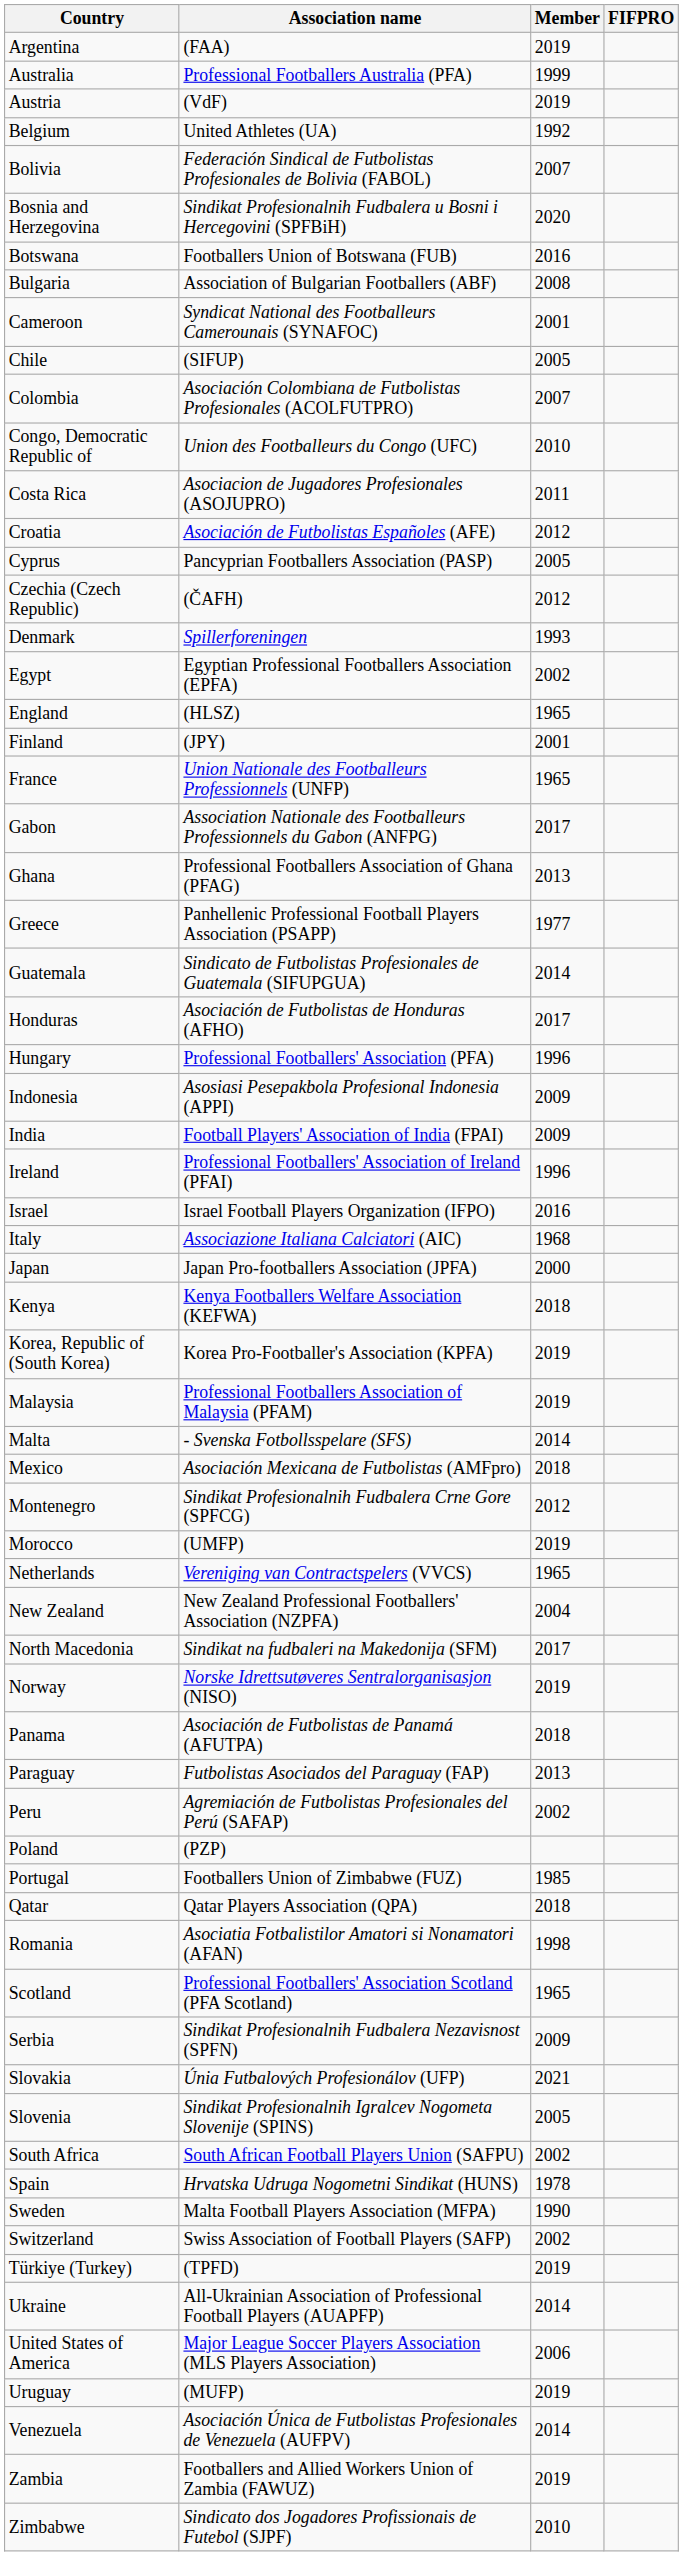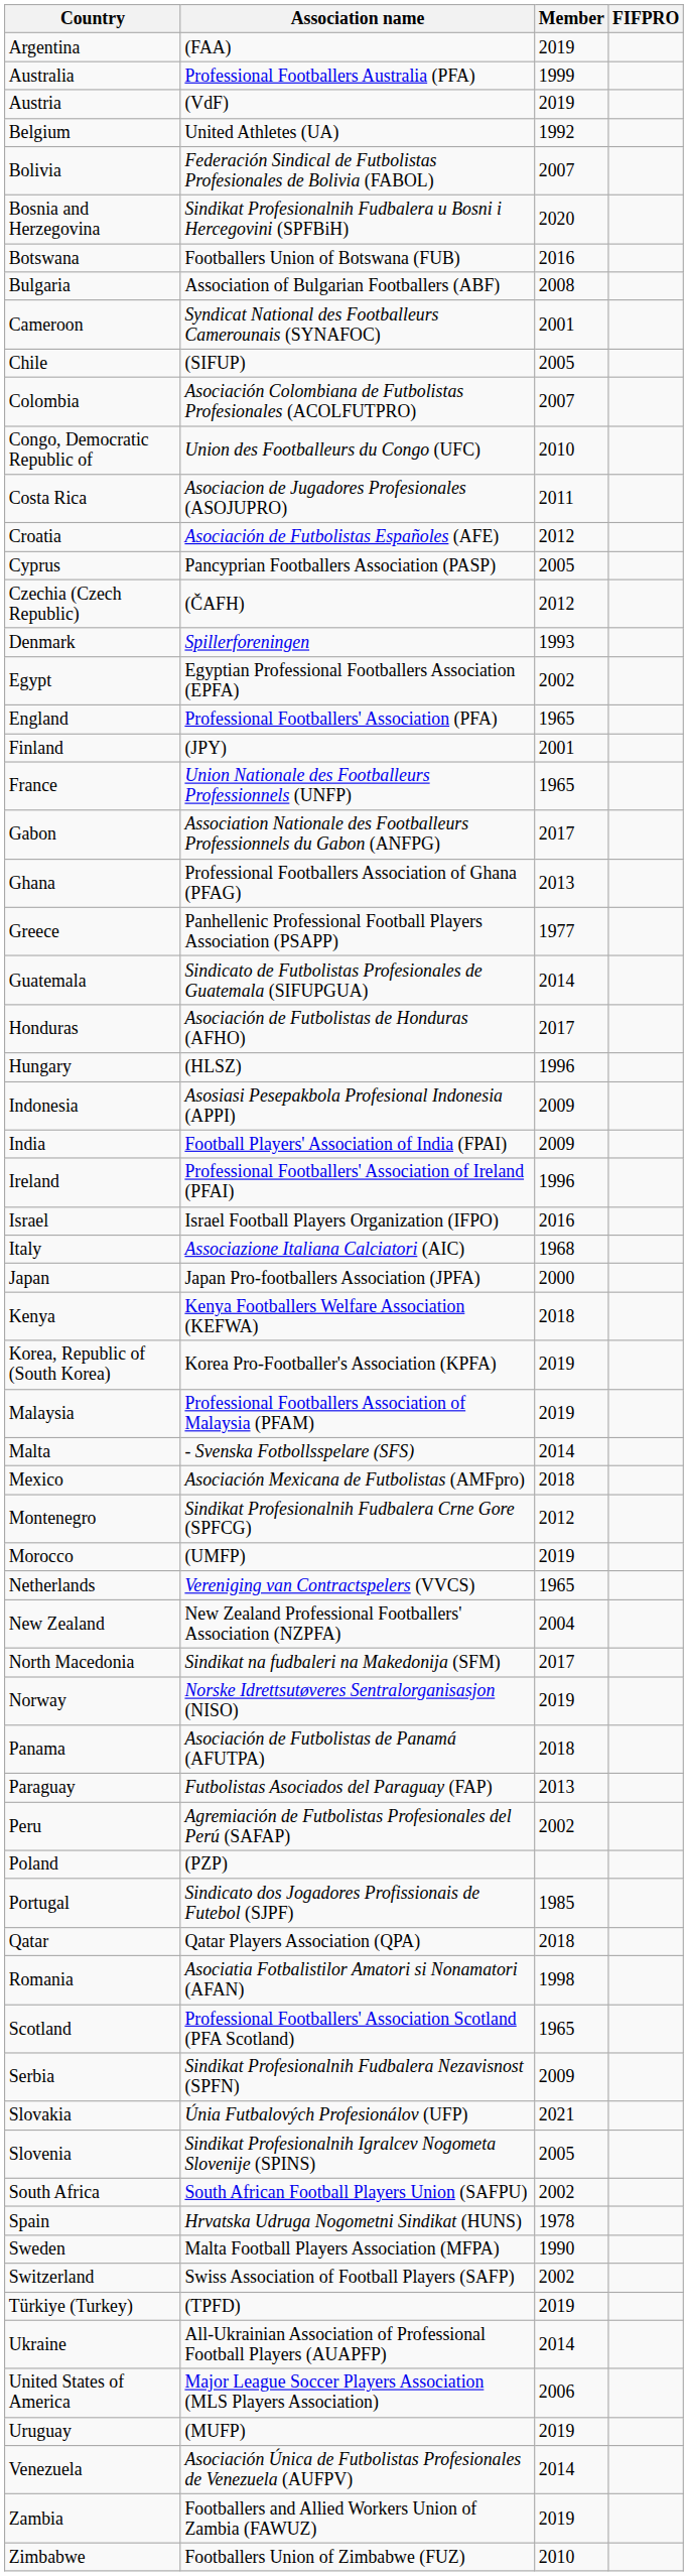 <table class="wikitable">
 <tr>
 <th>Country</th>
 <th>Association name</th>
 <th>Member</th>
 <th>FIFPRO</th>
 </tr>
 <tr>
 <td> Argentina</td>
 <td><em></em> (FAA)</td>
 <td>2019</td>
 <td></td>
 </tr>
 <tr>
 <td> Australia</td>
 <td><a href='#'>Professional Footballers Australia</a> (PFA)</td>
 <td>1999</td>
 <td></td>
 </tr>
 <tr>
 <td> Austria</td>
 <td><em></em> (VdF)</td>
 <td>2019</td>
 <td></td>
 </tr>
 <tr>
 <td> Belgium</td>
 <td>United Athletes (UA)</td>
 <td>1992</td>
 <td></td>
 </tr>
 <tr>
 <td> Bolivia</td>
 <td><em>Federación Sindical de Futbolistas Profesionales de Bolivia</em> (FABOL)</td>
 <td>2007</td>
 <td></td>
 </tr>
 <tr>
 <td> Bosnia and Herzegovina</td>
 <td><em>Sindikat Profesionalnih Fudbalera u Bosni i Hercegovini</em> (SPFBiH)</td>
 <td>2020</td>
 <td></td>
 </tr>
 <tr>
 <td> Botswana</td>
 <td>Footballers Union of Botswana (FUB)</td>
 <td>2016</td>
 <td></td>
 </tr>
 <tr>
 <td> Bulgaria</td>
 <td>Association of Bulgarian Footballers (ABF)</td>
 <td>2008</td>
 <td></td>
 </tr>
 <tr>
 <td> Cameroon</td>
 <td><em>Syndicat National des Footballeurs Camerounais</em> (SYNAFOC)</td>
 <td>2001</td>
 <td></td>
 </tr>
 <tr>
 <td> Chile</td>
 <td><em></em> (SIFUP)</td>
 <td>2005</td>
 <td></td>
 </tr>
 <tr>
 <td> Colombia</td>
 <td><em>Asociación Colombiana de Futbolistas Profesionales</em> (ACOLFUTPRO)</td>
 <td>2007</td>
 <td></td>
 </tr>
 <tr>
 <td> Congo, Democratic Republic of</td>
 <td><em>Union des Footballeurs du Congo</em> (UFC)</td>
 <td>2010</td>
 <td></td>
 </tr>
 <tr>
 <td> Costa Rica</td>
 <td><em>Asociacion de Jugadores Profesionales</em> (ASOJUPRO)</td>
 <td>2011</td>
 <td></td>
 </tr>
 <tr>
 <td> Croatia</td>
 <td><em><a href='#'>Asociación de Futbolistas Españoles</a></em> (AFE)</td>
 <td>2012</td>
 <td></td>
 </tr>
 <tr>
 <td> Cyprus</td>
 <td>Pancyprian Footballers Association (PASP)</td>
 <td>2005</td>
 <td></td>
 </tr>
 <tr>
 <td> Czechia (Czech Republic)</td>
 <td> (ČAFH)</td>
 <td>2012</td>
 <td></td>
 </tr>
 <tr>
 <td> Denmark</td>
 <td><em><a href='#'>Spillerforeningen</a></em></td>
 <td>1993</td>
 <td></td>
 </tr>
 <tr>
 <td> Egypt</td>
 <td>Egyptian Professional Footballers Association (EPFA)</td>
 <td>2002</td>
 <td></td>
 </tr>
 <tr>
 <td> England</td>
-<td><em></em> (HLSZ)</td>
+<td><a href='#'>Professional Footballers' Association</a> (PFA)</td>
 <td>1965</td>
 <td></td>
 </tr>
 <tr>
 <td> Finland</td>
 <td><em></em> (JPY)</td>
 <td>2001</td>
 <td></td>
 </tr>
 <tr>
 <td> France</td>
 <td><em><a href='#'>Union Nationale des Footballeurs Professionnels</a></em> (UNFP)</td>
 <td>1965</td>
 <td></td>
 </tr>
 <tr>
 <td> Gabon</td>
 <td><em>Association Nationale des Footballeurs Professionnels du Gabon</em> (ANFPG)</td>
 <td>2017</td>
 <td></td>
 </tr>
 <tr>
 <td> Ghana</td>
 <td>Professional Footballers Association of Ghana (PFAG)</td>
 <td>2013</td>
 <td></td>
 </tr>
 <tr>
 <td> Greece</td>
 <td>Panhellenic Professional Football Players Association (PSAPP)</td>
 <td>1977</td>
 <td></td>
 </tr>
 <tr>
 <td> Guatemala</td>
 <td><em>Sindicato de Futbolistas Profesionales de Guatemala</em> (SIFUPGUA)</td>
 <td>2014</td>
 <td></td>
 </tr>
 <tr>
 <td> Honduras</td>
 <td><em>Asociación de Futbolistas de Honduras</em> (AFHO)</td>
 <td>2017</td>
 <td></td>
 </tr>
 <tr>
 <td> Hungary</td>
-<td><a href='#'>Professional Footballers' Association</a> (PFA)</td>
+<td><em></em> (HLSZ)</td>
 <td>1996</td>
 <td></td>
 </tr>
 <tr>
 <td> Indonesia</td>
 <td><em>Asosiasi Pesepakbola Profesional Indonesia</em> (APPI)</td>
 <td>2009</td>
 <td></td>
 </tr>
 <tr>
 <td> India</td>
 <td><a href='#'>Football Players' Association of India</a> (FPAI)</td>
 <td>2009</td>
 <td></td>
 </tr>
 <tr>
 <td> Ireland</td>
 <td><a href='#'>Professional Footballers' Association of Ireland</a> (PFAI)</td>
 <td>1996</td>
 <td></td>
 </tr>
 <tr>
 <td> Israel</td>
 <td>Israel Football Players Organization (IFPO)</td>
 <td>2016</td>
 <td></td>
 </tr>
 <tr>
 <td> Italy</td>
 <td><em><a href='#'>Associazione Italiana Calciatori</a></em> (AIC)</td>
 <td>1968</td>
 <td></td>
 </tr>
 <tr>
 <td> Japan</td>
 <td>Japan Pro-footballers Association (JPFA)</td>
 <td>2000</td>
 <td></td>
 </tr>
 <tr>
 <td> Kenya</td>
 <td><a href='#'>Kenya Footballers Welfare Association</a> (KEFWA)</td>
 <td>2018</td>
 <td></td>
 </tr>
 <tr>
 <td> Korea, Republic of (South Korea)</td>
 <td>Korea Pro-Footballer's Association (KPFA)</td>
 <td>2019</td>
 <td></td>
 </tr>
 <tr>
 <td> Malaysia</td>
 <td><a href='#'>Professional Footballers Association of Malaysia</a> (PFAM)</td>
 <td>2019</td>
 <td></td>
 </tr>
 <tr>
 <td> Malta</td>
 <td><em> - Svenska Fotbollsspelare (SFS)</em></td>
 <td>2014</td>
 <td></td>
 </tr>
 <tr>
 <td> Mexico</td>
 <td><em>Asociación Mexicana de Futbolistas</em> (AMFpro)</td>
 <td>2018</td>
 <td></td>
 </tr>
 <tr>
 <td> Montenegro</td>
 <td><em>Sindikat Profesionalnih Fudbalera Crne Gore</em> (SPFCG)</td>
 <td>2012</td>
 <td></td>
 </tr>
 <tr>
 <td> Morocco</td>
 <td><em></em> (UMFP)</td>
 <td>2019</td>
 <td></td>
 </tr>
 <tr>
 <td> Netherlands</td>
 <td><em><a href='#'>Vereniging van Contractspelers</a></em> (VVCS)</td>
 <td>1965</td>
 <td></td>
 </tr>
 <tr>
 <td> New Zealand</td>
 <td>New Zealand Professional Footballers' Association (NZPFA)</td>
 <td>2004</td>
 <td></td>
 </tr>
 <tr>
 <td> North Macedonia</td>
 <td><em>Sindikat na fudbaleri na Makedonija</em> (SFM)</td>
 <td>2017</td>
 <td></td>
 </tr>
 <tr>
 <td> Norway</td>
 <td><em><a href='#'>Norske Idrettsutøveres Sentralorganisasjon</a></em> (NISO)</td>
 <td>2019</td>
 <td> </td>
 </tr>
 <tr>
 <td> Panama</td>
 <td><em>Asociación de Futbolistas de Panamá</em> (AFUTPA)</td>
 <td>2018</td>
 <td></td>
 </tr>
 <tr>
 <td> Paraguay</td>
 <td><em>Futbolistas Asociados del Paraguay</em> (FAP)</td>
 <td>2013</td>
 <td></td>
 </tr>
 <tr>
 <td> Peru</td>
 <td><em>Agremiación de Futbolistas Profesionales del Perú</em> (SAFAP)</td>
 <td>2002</td>
 <td></td>
 </tr>
 <tr>
 <td> Poland</td>
 <td><em></em> (PZP)</td>
 <td></td>
 <td></td>
 </tr>
 <tr>
 <td> Portugal</td>
-<td>Footballers Union of Zimbabwe (FUZ)</td>
+<td><em>Sindicato dos Jogadores Profissionais de Futebol</em> (SJPF)</td>
 <td>1985</td>
 <td></td>
 </tr>
 <tr>
 <td> Qatar</td>
 <td>Qatar Players Association (QPA)</td>
 <td>2018</td>
 <td></td>
 </tr>
 <tr>
 <td> Romania</td>
 <td><em>Asociatia Fotbalistilor Amatori si Nonamatori</em> (AFAN)</td>
 <td>1998</td>
 <td></td>
 </tr>
 <tr>
 <td> Scotland</td>
 <td><a href='#'>Professional Footballers' Association Scotland</a> (PFA Scotland)</td>
 <td>1965</td>
 <td></td>
 </tr>
 <tr>
 <td> Serbia</td>
 <td><em>Sindikat Profesionalnih Fudbalera Nezavisnost</em> (SPFN)</td>
 <td>2009</td>
 <td></td>
 </tr>
 <tr>
 <td> Slovakia</td>
 <td><em>Únia Futbalových Profesionálov</em> (UFP)</td>
 <td>2021</td>
 <td></td>
 </tr>
 <tr>
 <td> Slovenia</td>
 <td><em>Sindikat Profesionalnih Igralcev Nogometa Slovenije</em> (SPINS)</td>
 <td>2005</td>
 <td></td>
 </tr>
 <tr>
 <td> South Africa</td>
 <td><a href='#'>South African Football Players Union</a> (SAFPU)</td>
 <td>2002</td>
 <td></td>
 </tr>
 <tr>
 <td> Spain</td>
 <td><em>Hrvatska Udruga Nogometni Sindikat</em> (HUNS)</td>
 <td>1978</td>
 <td></td>
 </tr>
 <tr>
 <td> Sweden</td>
 <td>Malta Football Players Association (MFPA)</td>
 <td>1990</td>
 <td> </td>
 </tr>
 <tr>
 <td> Switzerland</td>
 <td>Swiss Association of Football Players (SAFP)</td>
 <td>2002</td>
 <td></td>
 </tr>
 <tr>
 <td> Türkiye (Turkey)</td>
 <td> (TPFD)</td>
 <td>2019</td>
 <td></td>
 </tr>
 <tr>
 <td> Ukraine</td>
 <td>All-Ukrainian Association of Professional Football Players (AUAPFP)</td>
 <td>2014</td>
 <td></td>
 </tr>
 <tr>
 <td> United States of America</td>
 <td><a href='#'>Major League Soccer Players Association</a> (MLS Players Association)</td>
 <td>2006</td>
 <td></td>
 </tr>
 <tr>
 <td> Uruguay</td>
 <td><em></em> (MUFP)</td>
 <td>2019</td>
 <td></td>
 </tr>
 <tr>
 <td> Venezuela</td>
 <td><em>Asociación Única de Futbolistas Profesionales de Venezuela</em> (AUFPV)</td>
 <td>2014</td>
 <td></td>
 </tr>
 <tr>
 <td> Zambia</td>
 <td>Footballers and Allied Workers Union of Zambia (FAWUZ)</td>
 <td>2019</td>
 <td></td>
 </tr>
 <tr>
 <td> Zimbabwe</td>
-<td><em>Sindicato dos Jogadores Profissionais de Futebol</em> (SJPF)</td>
+<td>Footballers Union of Zimbabwe (FUZ)</td>
 <td>2010</td>
 <td></td>
 </tr>
 </table>
